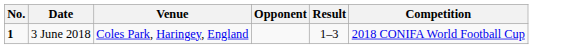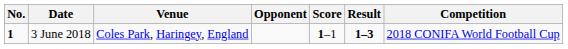 <table class="wikitable">
 <tr>
 <th>No.</th>
 <th>Date</th>
 <th>Venue</th>
 <th>Opponent</th>
+<th>Score</th>
 <th>Result</th>
 <th>Competition</th>
 </tr>
 <tr>
 <td><strong>1</strong></td>
 <td>3 June 2018</td>
 <td><a href='#'>Coles Park</a>, <a href='#'>Haringey</a>, <a href='#'>England</a></td>
 <td></td>
-<td align=center>1–3</td>
+<td align=center><strong>1</strong>–1</td>
+<td align=center><strong>1–3</strong></td>
 <td><a href='#'>2018 CONIFA World Football Cup</a></td>
 </tr>
 </table>
